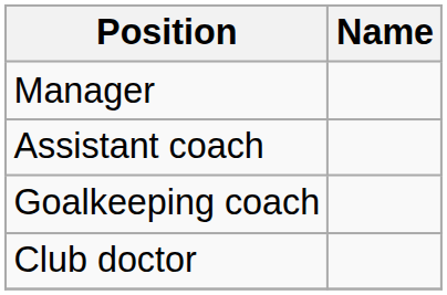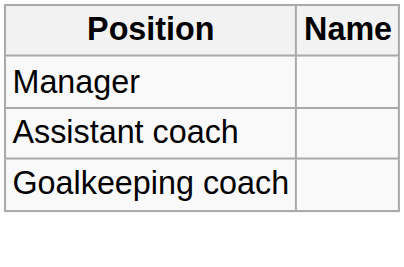 <table class="wikitable">
 <tr>
 <th>Position</th>
 <th>Name</th>
 </tr>
 <tr>
 <td>Manager</td>
 <td></td>
 </tr>
 <tr>
 <td>Assistant coach</td>
 <td></td>
 </tr>
 <tr>
 <td>Goalkeeping coach</td>
 <td></td>
 </tr>
 <tr>
-<td>Club doctor</td>
-<td></td>
-</tr>
-<tr>
 </tr>
 </table>
